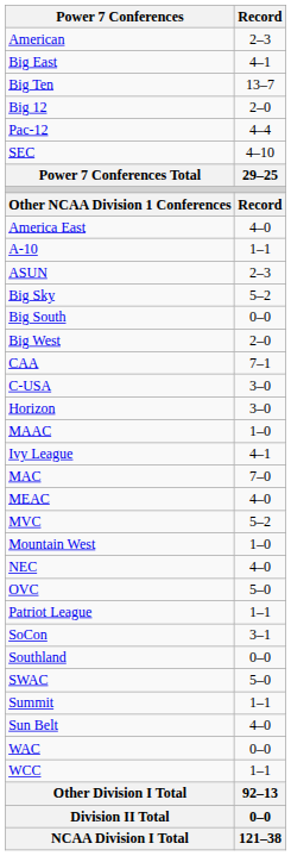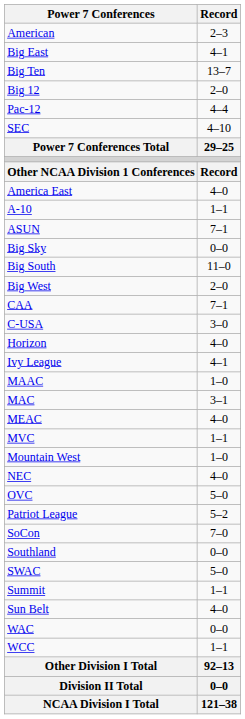 <table class="wikitable">
 <tr>
 <th>Power 7 Conferences</th>
 <th>Record</th>
 </tr>
 <tr>
 <td><a href='#'>American</a></td>
 <td align=center>2–3</td>
 </tr>
 <tr>
 <td><a href='#'>Big East</a></td>
 <td align=center>4–1</td>
 </tr>
 <tr>
 <td><a href='#'>Big Ten</a></td>
 <td align=center>13–7</td>
 </tr>
 <tr>
 <td><a href='#'>Big 12</a></td>
 <td align=center>2–0</td>
 </tr>
 <tr>
 <td><a href='#'>Pac-12</a></td>
 <td align=center>4–4</td>
 </tr>
 <tr>
 <td><a href='#'>SEC</a></td>
 <td align=center>4–10</td>
 </tr>
 <tr>
 <th>Power 7 Conferences Total</th>
 <th>29–25</th>
 </tr>
 <tr>
 <th colspan="2" style="background:lightgrey;"></th>
 </tr>
 <tr>
 <th>Other NCAA Division 1 Conferences</th>
 <th>Record</th>
 </tr>
 <tr>
 <td><a href='#'>America East</a></td>
 <td align=center>4–0</td>
 </tr>
 <tr>
 <td><a href='#'>A-10</a></td>
 <td align=center>1–1</td>
 </tr>
 <tr>
 <td><a href='#'>ASUN</a></td>
-<td align=center>2–3</td>
+<td align=center>7–1</td>
 </tr>
 <tr>
 <td><a href='#'>Big Sky</a></td>
-<td align=center>5–2</td>
+<td align=center>0–0</td>
 </tr>
 <tr>
 <td><a href='#'>Big South</a></td>
-<td align=center>0–0</td>
+<td align=center>11–0</td>
 </tr>
 <tr>
 <td><a href='#'>Big West</a></td>
 <td align=center>2–0</td>
 </tr>
 <tr>
 <td><a href='#'>CAA</a></td>
 <td align=center>7–1</td>
 </tr>
 <tr>
 <td><a href='#'>C-USA</a></td>
 <td align=center>3–0</td>
 </tr>
 <tr>
 <td><a href='#'>Horizon</a></td>
-<td align=center>3–0</td>
+<td align=center>4–0</td>
+</tr>
+<tr>
+<td><a href='#'>Ivy League</a></td>
+<td align=center>4–1</td>
 </tr>
 <tr>
 <td><a href='#'>MAAC</a></td>
 <td align=center>1–0</td>
 </tr>
 <tr>
-<td><a href='#'>Ivy League</a></td>
-<td align=center>4–1</td>
-</tr>
-<tr>
 <td><a href='#'>MAC</a></td>
-<td align=center>7–0</td>
+<td align=center>3–1</td>
 </tr>
 <tr>
 <td><a href='#'>MEAC</a></td>
 <td align=center>4–0</td>
 </tr>
 <tr>
 <td><a href='#'>MVC</a></td>
-<td align=center>5–2</td>
+<td align=center>1–1</td>
 </tr>
 <tr>
 <td><a href='#'>Mountain West</a></td>
 <td align=center>1–0</td>
 </tr>
 <tr>
 <td><a href='#'>NEC</a></td>
 <td align=center>4–0</td>
 </tr>
 <tr>
 <td><a href='#'>OVC</a></td>
 <td align=center>5–0</td>
 </tr>
 <tr>
 <td><a href='#'>Patriot League</a></td>
-<td align=center>1–1</td>
+<td align=center>5–2</td>
 </tr>
 <tr>
 <td><a href='#'>SoCon</a></td>
-<td align=center>3–1</td>
+<td align=center>7–0</td>
 </tr>
 <tr>
 <td><a href='#'>Southland</a></td>
 <td align=center>0–0</td>
 </tr>
 <tr>
 <td><a href='#'>SWAC</a></td>
 <td align=center>5–0</td>
 </tr>
 <tr>
 <td><a href='#'>Summit</a></td>
 <td align=center>1–1</td>
 </tr>
 <tr>
 <td><a href='#'>Sun Belt</a></td>
 <td align=center>4–0</td>
 </tr>
 <tr>
 <td><a href='#'>WAC</a></td>
 <td align=center>0–0</td>
 </tr>
 <tr>
 <td><a href='#'>WCC</a></td>
 <td align=center>1–1</td>
 </tr>
 <tr>
 <th>Other Division I Total</th>
 <th>92–13</th>
 </tr>
 <tr>
 <th>Division II Total</th>
 <th>0–0</th>
 </tr>
 <tr>
 <th>NCAA Division I Total</th>
 <th>121–38</th>
 </tr>
 </table>
